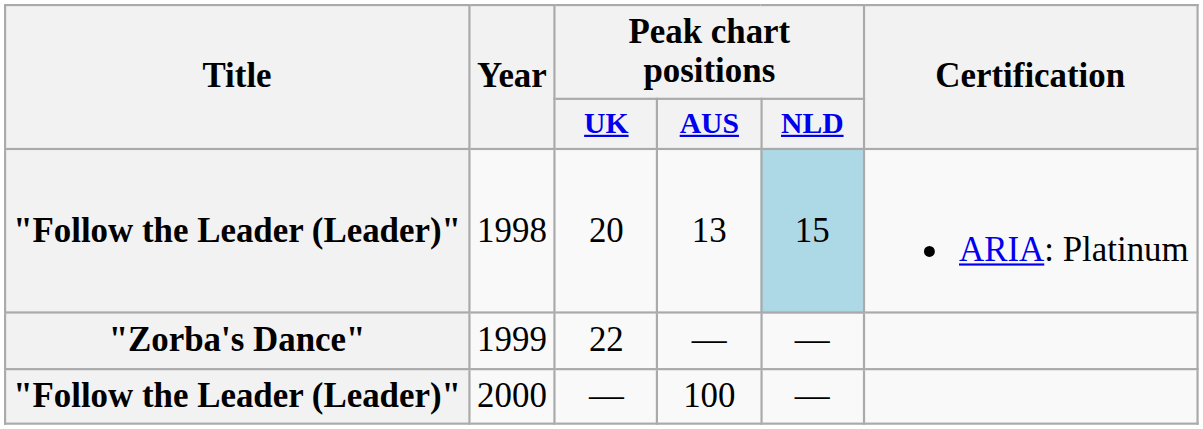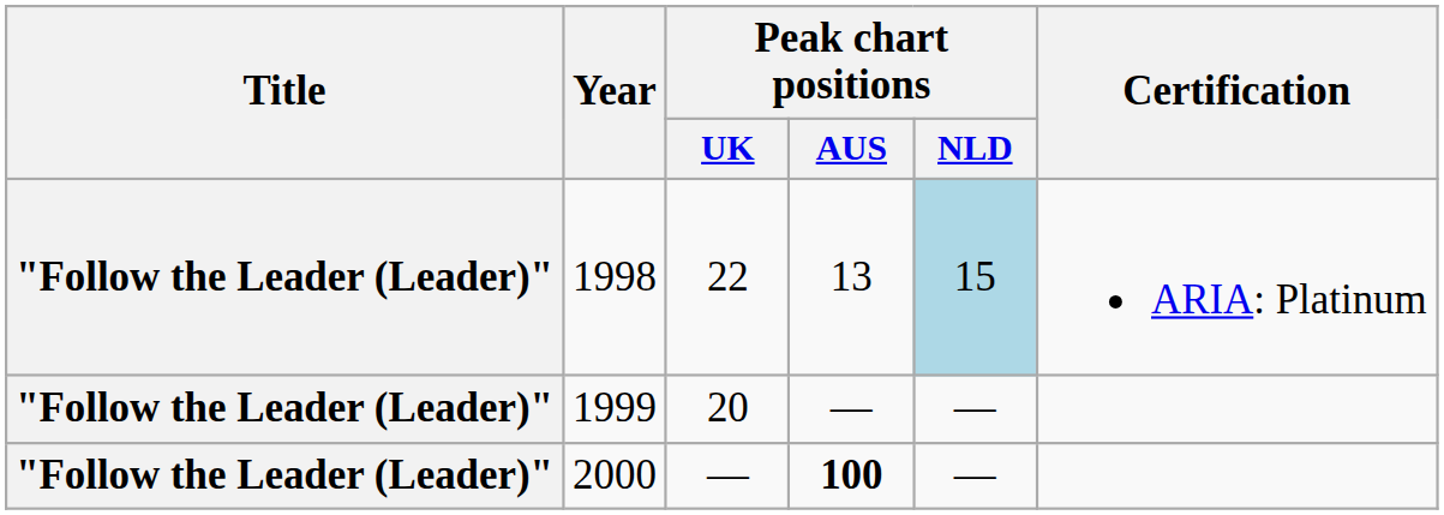 <table class="wikitable plainrowheaders">
 <tr>
 <th scope="col" rowspan="2">Title</th>
 <th scope="col" rowspan="2">Year</th>
 <th scope="col" colspan="3">Peak chart positions</th>
 <th scope="col" rowspan="2">Certification</th>
 </tr>
 <tr>
 <th scope="col" style="width:3em; font-size:85%"><a href='#'>UK</a><br></th>
 <th scope="col" style="width:3em; font-size:85%"><a href='#'>AUS</a><br></th>
 <th scope="col" style="width:3em; font-size:85%"><a href='#'>NLD</a><br></th>
 </tr>
 <tr>
 <th scope="row">"Follow the Leader (Leader)"</th>
 <td align="center">1998</td>
-<td align="center">20</td>
+<td align="center">22</td>
 <td align="center">13</td>
 <td align="center" style="background: lightblue;">15</td>
 <td><br><ul><li><a href='#'>ARIA</a>: Platinum</li></ul></td>
 </tr>
 <tr>
-<th scope="row">"Zorba's Dance" </th>
+<th scope="row">"Follow the Leader (Leader)"</th>
 <td align="center">1999</td>
-<td align="center">22</td>
+<td align="center">20</td>
 <td align="center">—</td>
 <td align="center">—</td>
 <td></td>
 </tr>
 <tr>
 <th scope="row">"Follow the Leader (Leader)"</th>
 <td align="center">2000</td>
 <td align="center">—</td>
-<td align="center">100</td>
+<td align="center"><strong>100</strong></td>
 <td align="center">—</td>
 <td></td>
 </tr>
 </table>
